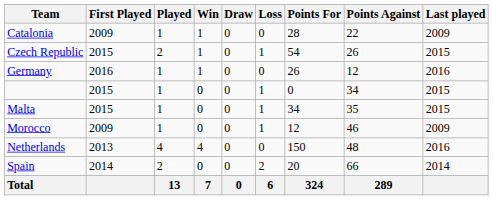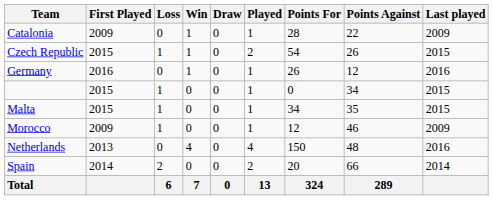 <table class="sortable wikitable">
 <tr>
 <th>Team</th>
 <th>First Played</th>
-<th>Played</th>
+<th>Loss</th>
 <th>Win</th>
 <th>Draw</th>
-<th>Loss</th>
+<th>Played</th>
 <th>Points For</th>
 <th>Points Against</th>
 <th>Last played</th>
 </tr>
 <tr>
 <td><a href='#'>Catalonia</a></td>
 <td>2009</td>
-<td>1</td>
+<td>0</td>
 <td>1</td>
 <td>0</td>
-<td>0</td>
+<td>1</td>
 <td>28</td>
 <td>22</td>
 <td>2009</td>
 </tr>
 <tr>
 <td><a href='#'>Czech Republic</a></td>
 <td>2015</td>
-<td>2</td>
+<td>1</td>
 <td>1</td>
 <td>0</td>
-<td>1</td>
+<td>2</td>
 <td>54</td>
 <td>26</td>
 <td>2015</td>
 </tr>
 <tr>
 <td><a href='#'>Germany</a></td>
 <td>2016</td>
-<td>1</td>
+<td>0</td>
 <td>1</td>
 <td>0</td>
-<td>0</td>
+<td>1</td>
 <td>26</td>
 <td>12</td>
 <td>2016</td>
 </tr>
 <tr>
 <td></td>
 <td>2015</td>
 <td>1</td>
 <td>0</td>
 <td>0</td>
 <td>1</td>
 <td>0</td>
 <td>34</td>
 <td>2015</td>
 </tr>
 <tr>
 <td><a href='#'>Malta</a></td>
 <td>2015</td>
 <td>1</td>
 <td>0</td>
 <td>0</td>
 <td>1</td>
 <td>34</td>
 <td>35</td>
 <td>2015</td>
 </tr>
 <tr>
 <td><a href='#'>Morocco</a></td>
 <td>2009</td>
 <td>1</td>
 <td>0</td>
 <td>0</td>
 <td>1</td>
 <td>12</td>
 <td>46</td>
 <td>2009</td>
 </tr>
 <tr>
 <td><a href='#'>Netherlands</a></td>
 <td>2013</td>
-<td>4</td>
+<td>0</td>
 <td>4</td>
 <td>0</td>
-<td>0</td>
+<td>4</td>
 <td>150</td>
 <td>48</td>
 <td>2016</td>
 </tr>
 <tr>
 <td><a href='#'>Spain</a></td>
 <td>2014</td>
 <td>2</td>
 <td>0</td>
 <td>0</td>
 <td>2</td>
 <td>20</td>
 <td>66</td>
 <td>2014</td>
 </tr>
 <tr>
 <th style="text-align:left;"><strong>Total</strong></th>
 <th><strong></strong></th>
-<th><strong>13</strong></th>
+<th><strong>6</strong></th>
 <th><strong>7</strong></th>
 <th><strong>0</strong></th>
-<th><strong>6</strong></th>
+<th><strong>13</strong></th>
 <th><strong>324</strong></th>
 <th><strong>289</strong></th>
 <th><strong></strong></th>
 </tr>
 </table>
